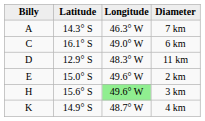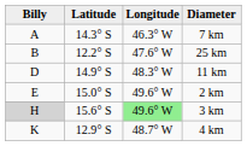 <table class="wikitable">
 <tr>
 <th width="25%" style="background:#eeeeee;">Billy</th>
 <th width="25%" style="background:#eeeeee;">Latitude</th>
 <th width="25%" style="background:#eeeeee;">Longitude</th>
 <th width="25%" style="background:#eeeeee;">Diameter</th>
 </tr>
 <tr>
 <td align="center">A</td>
 <td align="center">14.3° S</td>
 <td align="center">46.3° W</td>
 <td align="center">7 km</td>
 </tr>
 <tr>
-<td align="center">C</td>
-<td align="center">16.1° S</td>
-<td align="center">49.0° W</td>
-<td align="center">6 km</td>
+<td align="center">B</td>
+<td align="center">12.2° S</td>
+<td align="center">47.6° W</td>
+<td align="center">25 km</td>
 </tr>
 <tr>
 <td align="center">D</td>
-<td align="center">12.9° S</td>
+<td align="center">14.9° S</td>
 <td align="center">48.3° W</td>
 <td align="center">11 km</td>
 </tr>
 <tr>
 <td align="center">E</td>
 <td align="center">15.0° S</td>
 <td align="center">49.6° W</td>
 <td align="center">2 km</td>
 </tr>
 <tr>
-<td align="center">H</td>
+<td align="center" style="background: lightgrey;">H</td>
 <td align="center">15.6° S</td>
 <td align="center" style="background: lightgreen;">49.6° W</td>
 <td align="center">3 km</td>
 </tr>
 <tr>
 <td align="center">K</td>
-<td align="center">14.9° S</td>
+<td align="center">12.9° S</td>
 <td align="center">48.7° W</td>
 <td align="center">4 km</td>
 </tr>
 </table>
